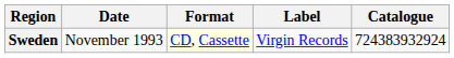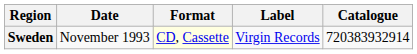 <table class="wikitable plainrowheaders">
 <tr>
 <th scope="col">Region</th>
 <th scope="col">Date</th>
 <th scope="col">Format</th>
 <th scope="col">Label</th>
 <th scope="col">Catalogue</th>
 </tr>
 <tr>
 <th scope="row">Sweden</th>
 <td>November 1993</td>
 <td style="background: lightyellow;"><a href='#'>CD</a>, <a href='#'>Cassette</a></td>
 <td><a href='#'>Virgin Records</a></td>
-<td>724383932924</td>
+<td>720383932914</td>
 </tr>
 </table>
